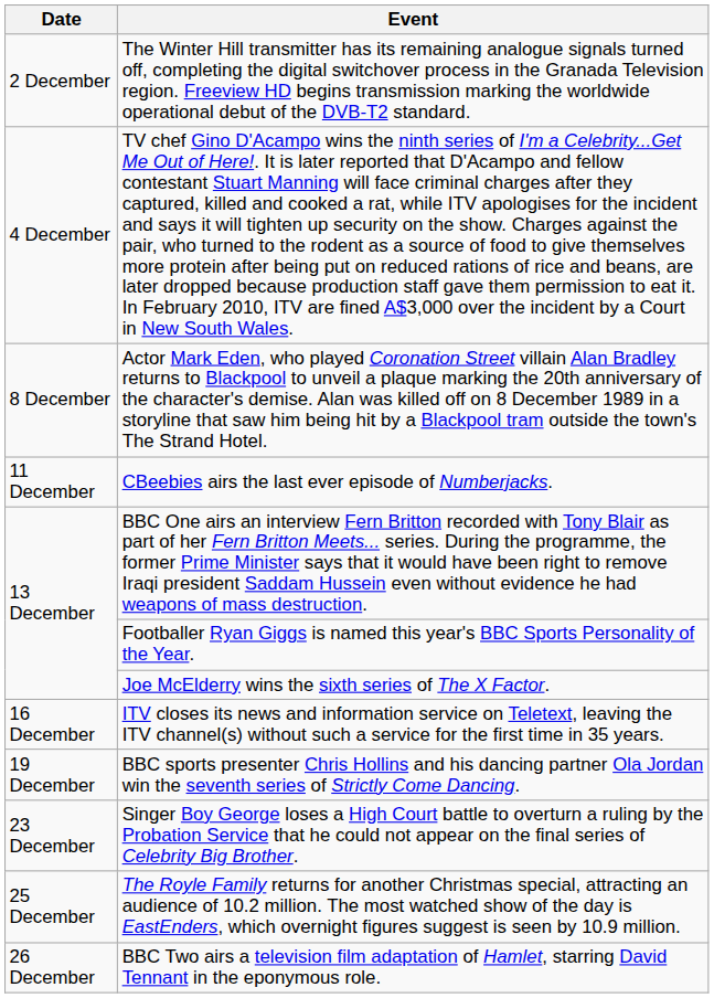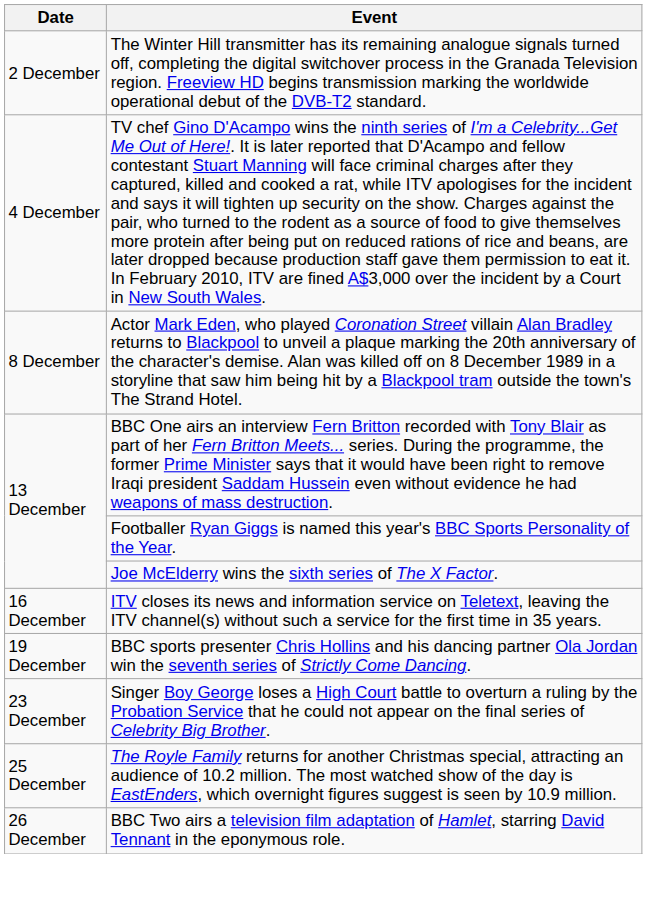 <table class="wikitable">
 <tr>
 <th width=90>Date</th>
 <th>Event</th>
 </tr>
 <tr>
 <td>2 December</td>
 <td>The Winter Hill transmitter has its remaining analogue signals turned off, completing the digital switchover process in the Granada Television region. <a href='#'>Freeview HD</a> begins transmission marking the worldwide operational debut of the <a href='#'>DVB-T2</a> standard.</td>
 </tr>
 <tr>
 <td>4 December</td>
 <td>TV chef <a href='#'>Gino D'Acampo</a> wins the <a href='#'>ninth series</a> of <em><a href='#'>I'm a Celebrity...Get Me Out of Here!</a></em>. It is later reported that D'Acampo and fellow contestant <a href='#'>Stuart Manning</a> will face criminal charges after they captured, killed and cooked a rat, while ITV apologises for the incident and says it will tighten up security on the show. Charges against the pair, who turned to the rodent as a source of food to give themselves more protein after being put on reduced rations of rice and beans, are later dropped because production staff gave them permission to eat it. In February 2010, ITV are fined <a href='#'>A$</a>3,000 over the incident by a Court in <a href='#'>New South Wales</a>.</td>
 </tr>
 <tr>
 <td>8 December</td>
 <td>Actor <a href='#'>Mark Eden</a>, who played <em><a href='#'>Coronation Street</a></em> villain <a href='#'>Alan Bradley</a> returns to <a href='#'>Blackpool</a> to unveil a plaque marking the 20th anniversary of the character's demise. Alan was killed off on 8 December 1989 in a storyline that saw him being hit by a <a href='#'>Blackpool tram</a> outside the town's The Strand Hotel.</td>
-</tr>
-<tr>
-<td>11 December</td>
-<td><a href='#'>CBeebies</a> airs the last ever episode of <em><a href='#'>Numberjacks</a></em>.</td>
 </tr>
 <tr>
 <td rowspan=3>13 December</td>
 <td>BBC One airs an interview <a href='#'>Fern Britton</a> recorded with <a href='#'>Tony Blair</a> as part of her  <em><a href='#'>Fern Britton Meets...</a></em> series. During the programme, the former <a href='#'>Prime Minister</a> says that it would have been right to remove Iraqi president <a href='#'>Saddam Hussein</a> even without evidence he had <a href='#'>weapons of mass destruction</a>.</td>
 </tr>
 <tr>
 <td>Footballer <a href='#'>Ryan Giggs</a> is named this year's <a href='#'>BBC Sports Personality of the Year</a>.</td>
 </tr>
 <tr>
 <td><a href='#'>Joe McElderry</a> wins the <a href='#'>sixth series</a> of <em><a href='#'>The X Factor</a></em>.</td>
 </tr>
 <tr>
 <td>16 December</td>
 <td><a href='#'>ITV</a> closes its news and information service on <a href='#'>Teletext</a>, leaving the ITV channel(s) without such a service for the first time in 35 years.</td>
 </tr>
 <tr>
 <td>19 December</td>
 <td>BBC sports presenter <a href='#'>Chris Hollins</a> and his dancing partner <a href='#'>Ola Jordan</a> win the <a href='#'>seventh series</a> of <em><a href='#'>Strictly Come Dancing</a></em>.</td>
 </tr>
 <tr>
 <td>23 December</td>
 <td>Singer <a href='#'>Boy George</a> loses a <a href='#'>High Court</a> battle to overturn a ruling by the <a href='#'>Probation Service</a> that he could not appear on the final series of <em><a href='#'>Celebrity Big Brother</a></em>.</td>
 </tr>
 <tr>
 <td>25 December</td>
 <td><em><a href='#'>The Royle Family</a></em> returns for another Christmas special, attracting an audience of 10.2 million. The most watched show of the day is <em><a href='#'>EastEnders</a></em>, which overnight figures suggest is seen by 10.9 million.</td>
 </tr>
 <tr>
 <td>26 December</td>
 <td>BBC Two airs a <a href='#'>television film adaptation</a> of <em><a href='#'>Hamlet</a></em>, starring <a href='#'>David Tennant</a> in the eponymous role.</td>
 </tr>
 </table>
